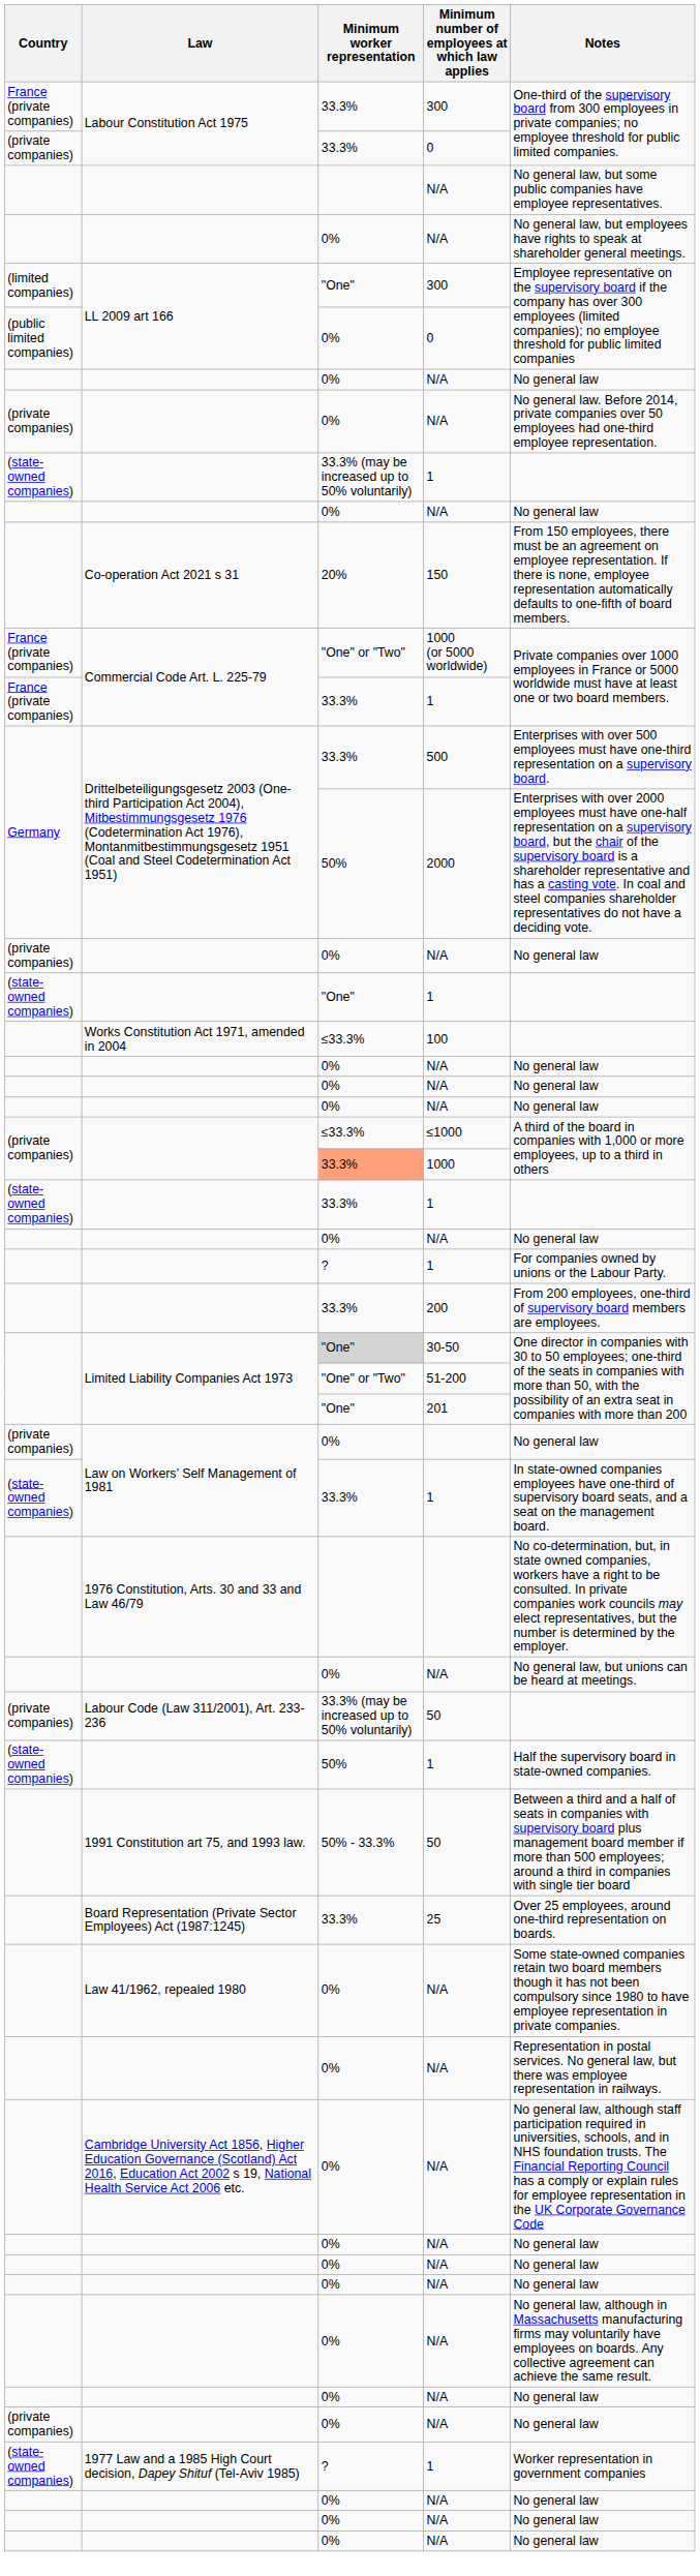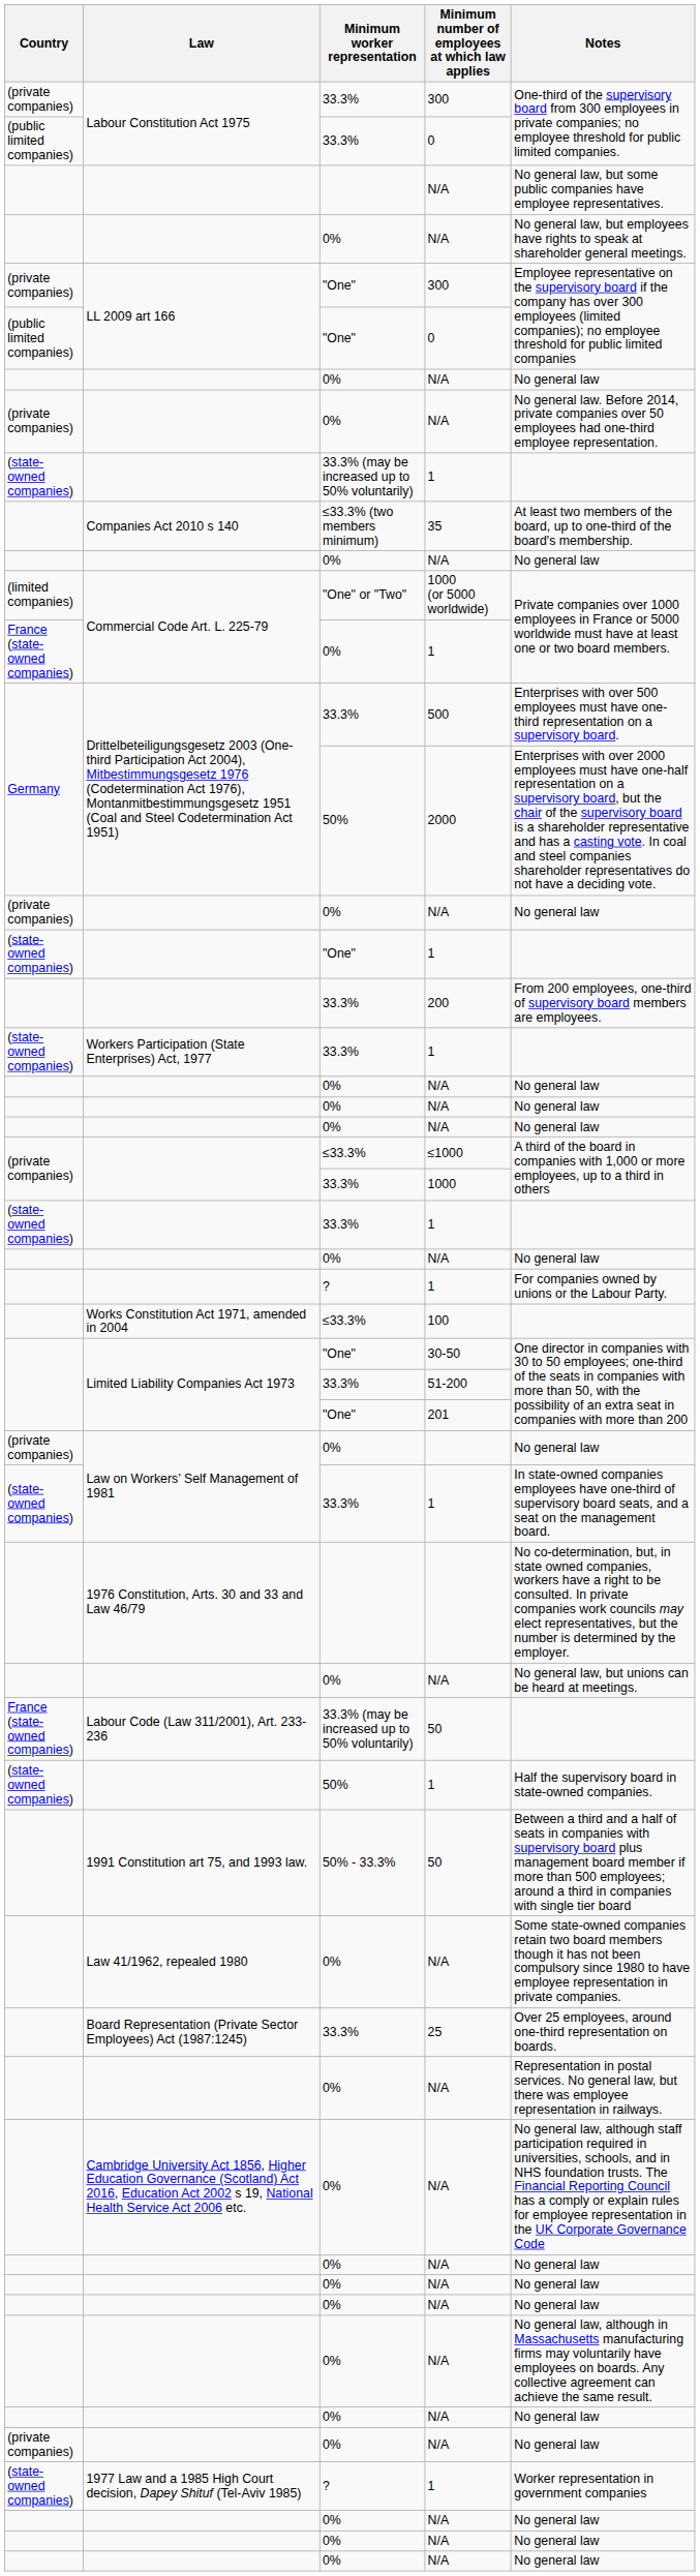 <table class="wikitable sortable" id="constituents">
 <tr>
 <th>Country</th>
 <th>Law</th>
 <th>Minimum worker representation</th>
 <th>Minimum number of employees at which law applies</th>
 <th>Notes</th>
 </tr>
 <tr>
-<td> <a href='#'>France</a> (private companies)</td>
+<td> (private companies)</td>
 <td rowspan="2">Labour Constitution Act 1975</td>
 <td>33.3%</td>
 <td>300</td>
 <td rowspan="2">One-third of the <a href='#'>supervisory board</a> from 300 employees in private companies; no employee threshold for public limited companies.</td>
 </tr>
 <tr>
-<td> (private companies)</td>
+<td> (public limited companies)</td>
 <td>33.3%</td>
 <td>0</td>
 </tr>
 <tr>
 <td></td>
 <td></td>
 <td></td>
 <td>N/A</td>
 <td>No general law, but some public companies have employee representatives.</td>
 </tr>
 <tr>
 <td></td>
 <td></td>
 <td>0%</td>
 <td>N/A</td>
 <td>No general law, but employees have rights to speak at shareholder general meetings.</td>
 </tr>
 <tr>
-<td> (limited companies)</td>
+<td> (private companies)</td>
 <td rowspan="2">LL 2009 art 166</td>
 <td>"One"</td>
 <td>300</td>
 <td rowspan="2">Employee representative on the <a href='#'>supervisory board</a> if the company has over 300 employees (limited companies); no employee threshold for public limited companies</td>
 </tr>
 <tr>
 <td> (public limited companies)</td>
-<td>0%</td>
+<td>"One"</td>
 <td>0</td>
 </tr>
 <tr>
 <td></td>
 <td></td>
 <td>0%</td>
 <td>N/A</td>
 <td>No general law</td>
 </tr>
 <tr>
 <td> (private companies)</td>
 <td></td>
 <td>0%</td>
 <td>N/A</td>
 <td>No general law. Before 2014, private companies over 50 employees had one-third employee representation.</td>
 </tr>
 <tr>
 <td> (<a href='#'>state-owned companies</a>)</td>
 <td></td>
 <td>33.3% (may be increased up to 50% voluntarily)</td>
 <td>1</td>
 <td></td>
 </tr>
 <tr>
 <td></td>
+<td>Companies Act 2010 s 140</td>
+<td>≤33.3% (two members minimum)</td>
+<td>35</td>
+<td>At least two members of the board, up to one-third of the board's membership.</td>
+</tr>
+<tr>
+<td></td>
 <td></td>
 <td>0%</td>
 <td>N/A</td>
 <td>No general law</td>
 </tr>
 <tr>
-<td></td>
-<td>Co-operation Act 2021 s 31</td>
-<td>20%</td>
-<td>150</td>
-<td>From 150 employees, there must be an agreement on employee representation. If there is none, employee representation automatically defaults to one-fifth of board members.</td>
-</tr>
-<tr>
-<td> <a href='#'>France</a> (private companies)</td>
+<td> (limited companies)</td>
 <td rowspan="2">Commercial Code Art. L. 225-79</td>
 <td>"One" or "Two"</td>
 <td>1000<br>(or 5000 worldwide)</td>
 <td rowspan="2">Private companies over 1000 employees in France or 5000 worldwide must have at least one or two board members.</td>
 </tr>
 <tr>
-<td> <a href='#'>France</a> (private companies)</td>
-<td>33.3%</td>
+<td> <a href='#'>France</a> (<a href='#'>state-owned companies</a>)</td>
+<td>0%</td>
 <td>1</td>
 </tr>
 <tr>
 <td rowspan="2"> <a href='#'>Germany</a></td>
 <td rowspan="2">Drittelbeteiligungsgesetz 2003 (One-third Participation Act 2004), <a href='#'>Mitbestimmungsgesetz 1976</a> (Codetermination Act 1976), Montanmitbestimmungsgesetz 1951 (Coal and Steel Codetermination Act 1951)</td>
 <td>33.3%</td>
 <td>500</td>
 <td>Enterprises with over 500 employees must have one-third representation on a <a href='#'>supervisory board</a>.</td>
 </tr>
 <tr>
 <td>50%</td>
 <td>2000</td>
 <td>Enterprises with over 2000 employees must have one-half representation on a <a href='#'>supervisory board</a>, but the <a href='#'>chair</a> of the <a href='#'>supervisory board</a> is a shareholder representative and has a <a href='#'>casting vote</a>. In coal and steel companies shareholder representatives do not have a deciding vote.</td>
 </tr>
 <tr>
 <td> (private companies)</td>
 <td></td>
 <td>0%</td>
 <td>N/A</td>
 <td>No general law</td>
 </tr>
 <tr>
 <td> (<a href='#'>state-owned companies</a>)</td>
 <td></td>
 <td>"One"</td>
 <td>1</td>
 <td></td>
 </tr>
 <tr>
 <td></td>
-<td>Works Constitution Act 1971, amended in 2004</td>
-<td>≤33.3%</td>
-<td>100</td>
+<td></td>
+<td>33.3%</td>
+<td>200</td>
+<td>From 200 employees, one-third of <a href='#'>supervisory board</a> members are employees.</td>
+</tr>
+<tr>
+<td> (<a href='#'>state-owned companies</a>)</td>
+<td>Workers Participation (State Enterprises) Act, 1977</td>
+<td>33.3%</td>
+<td>1</td>
 <td></td>
 </tr>
 <tr>
 <td></td>
 <td></td>
 <td>0%</td>
 <td>N/A</td>
 <td>No general law</td>
 </tr>
 <tr>
 <td></td>
 <td></td>
 <td>0%</td>
 <td>N/A</td>
 <td>No general law</td>
 </tr>
 <tr>
 <td></td>
 <td></td>
 <td>0%</td>
 <td>N/A</td>
 <td>No general law</td>
 </tr>
 <tr>
 <td rowspan="2"> (private companies)</td>
 <td rowspan="2"></td>
 <td>≤33.3%</td>
 <td>≤1000</td>
 <td rowspan="2">A third of the board in companies with 1,000 or more employees, up to a third in others</td>
 </tr>
 <tr>
-<td style="background: lightsalmon;">33.3%</td>
+<td>33.3%</td>
 <td>1000</td>
 </tr>
 <tr>
 <td> (<a href='#'>state-owned companies</a>)</td>
 <td></td>
 <td>33.3%</td>
 <td>1</td>
 <td></td>
 </tr>
 <tr>
 <td></td>
 <td></td>
 <td>0%</td>
 <td>N/A</td>
 <td>No general law</td>
 </tr>
 <tr>
 <td></td>
 <td></td>
 <td>?</td>
 <td>1</td>
 <td>For companies owned by unions or the Labour Party.</td>
 </tr>
 <tr>
 <td></td>
+<td>Works Constitution Act 1971, amended in 2004</td>
+<td>≤33.3%</td>
+<td>100</td>
 <td></td>
-<td>33.3%</td>
-<td>200</td>
-<td>From 200 employees, one-third of <a href='#'>supervisory board</a> members are employees.</td>
 </tr>
 <tr>
 <td rowspan="3"></td>
 <td rowspan="3">Limited Liability Companies Act 1973</td>
-<td style="background: lightgrey;">"One"</td>
+<td>"One"</td>
 <td>30-50</td>
 <td rowspan="3">One director in companies with 30 to 50 employees; one-third of the seats in companies with more than 50, with the possibility of an extra seat in companies with more than 200</td>
 </tr>
 <tr>
-<td>"One" or "Two"</td>
+<td>33.3%</td>
 <td>51-200</td>
 </tr>
 <tr>
 <td>"One"</td>
 <td>201</td>
 </tr>
 <tr>
 <td> (private companies)</td>
 <td rowspan="2">Law on Workers’ Self Management of 1981</td>
 <td>0%</td>
 <td></td>
 <td>No general law</td>
 </tr>
 <tr>
 <td> (<a href='#'>state-owned companies</a>)</td>
 <td>33.3%</td>
 <td>1</td>
 <td>In state-owned companies employees have one-third of supervisory board seats, and a seat on the management board.</td>
 </tr>
 <tr>
 <td></td>
 <td>1976 Constitution, Arts. 30 and 33 and Law 46/79</td>
 <td></td>
 <td></td>
 <td>No co-determination, but, in state owned companies, workers have a right to be consulted. In private companies work councils <em>may</em> elect representatives, but the number is determined by the employer.</td>
 </tr>
 <tr>
 <td></td>
 <td></td>
 <td>0%</td>
 <td>N/A</td>
 <td>No general law, but unions can be heard at meetings.</td>
 </tr>
 <tr>
-<td> (private companies)</td>
+<td> <a href='#'>France</a> (<a href='#'>state-owned companies</a>)</td>
 <td>Labour Code (Law 311/2001), Art. 233-236</td>
 <td>33.3% (may be increased up to 50% voluntarily)</td>
 <td>50</td>
 <td></td>
 </tr>
 <tr>
 <td> (<a href='#'>state-owned companies</a>)</td>
 <td></td>
 <td>50%</td>
 <td>1</td>
 <td>Half the supervisory board in state-owned companies.</td>
 </tr>
 <tr>
 <td></td>
 <td>1991 Constitution art 75, and 1993 law.</td>
 <td>50% - 33.3%</td>
 <td>50</td>
 <td>Between a third and a half of seats in companies with <a href='#'>supervisory board</a> plus management board member if more than 500 employees; around a third in companies with single tier board</td>
 </tr>
 <tr>
 <td></td>
+<td>Law 41/1962, repealed 1980</td>
+<td>0%</td>
+<td>N/A</td>
+<td>Some state-owned companies retain two board members though it has not been compulsory since 1980 to have employee representation in private companies.</td>
+</tr>
+<tr>
+<td></td>
 <td>Board Representation (Private Sector Employees) Act (1987:1245) </td>
 <td>33.3%</td>
 <td>25</td>
 <td>Over 25 employees, around one-third representation on boards.</td>
-</tr>
-<tr>
-<td></td>
-<td>Law 41/1962, repealed 1980</td>
-<td>0%</td>
-<td>N/A</td>
-<td>Some state-owned companies retain two board members though it has not been compulsory since 1980 to have employee representation in private companies.</td>
 </tr>
 <tr>
 <td></td>
 <td></td>
 <td>0%</td>
 <td>N/A</td>
 <td>Representation in postal services. No general law, but there was employee representation in railways.</td>
 </tr>
 <tr>
 <td></td>
 <td><a href='#'>Cambridge University Act 1856</a>, <a href='#'>Higher Education Governance (Scotland) Act 2016</a>, <a href='#'>Education Act 2002</a> s 19, <a href='#'>National Health Service Act 2006</a> etc.</td>
 <td>0%</td>
 <td>N/A</td>
 <td>No general law, although staff participation required in universities, schools, and in NHS foundation trusts. The <a href='#'>Financial Reporting Council</a> has a comply or explain rules for employee representation in the <a href='#'>UK Corporate Governance Code</a></td>
 </tr>
 <tr>
 <td></td>
 <td></td>
 <td>0%</td>
 <td>N/A</td>
 <td>No general law</td>
 </tr>
 <tr>
 <td></td>
 <td></td>
 <td>0%</td>
 <td>N/A</td>
 <td>No general law</td>
 </tr>
 <tr>
 <td></td>
 <td></td>
 <td>0%</td>
 <td>N/A</td>
 <td>No general law</td>
 </tr>
 <tr>
 <td></td>
 <td></td>
 <td>0%</td>
 <td>N/A</td>
 <td>No general law, although in <a href='#'>Massachusetts</a> manufacturing firms may voluntarily have employees on boards. Any collective agreement can achieve the same result.</td>
 </tr>
 <tr>
 <td></td>
 <td></td>
 <td>0%</td>
 <td>N/A</td>
 <td>No general law</td>
 </tr>
 <tr>
 <td> (private companies)</td>
 <td></td>
 <td>0%</td>
 <td>N/A</td>
 <td>No general law</td>
 </tr>
 <tr>
 <td> (<a href='#'>state-owned companies</a>)</td>
 <td>1977 Law and a 1985 High Court decision, <em>Dapey Shituf </em>(Tel-Aviv 1985)</td>
 <td>?</td>
 <td>1</td>
 <td>Worker representation in government companies</td>
 </tr>
 <tr>
 <td></td>
 <td></td>
 <td>0%</td>
 <td>N/A</td>
 <td>No general law</td>
 </tr>
 <tr>
 <td></td>
 <td></td>
 <td>0%</td>
 <td>N/A</td>
 <td>No general law</td>
 </tr>
 <tr>
 <td></td>
 <td></td>
 <td>0%</td>
 <td>N/A</td>
 <td>No general law</td>
 </tr>
 </table>
